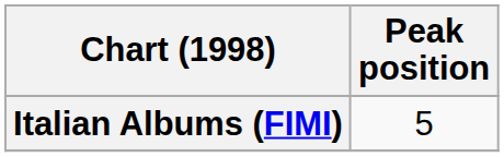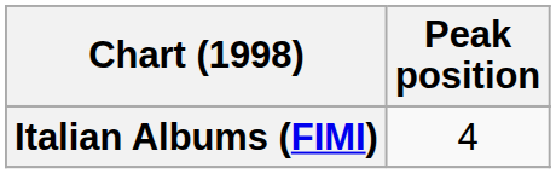 <table class="wikitable plainrowheaders sortable" style="text-align:center;">
 <tr>
 <th scope="col">Chart (1998)</th>
 <th scope="col">Peak<br>position</th>
 </tr>
 <tr>
 </tr>
 <tr>
 </tr>
 <tr>
 </tr>
 <tr>
 </tr>
 <tr>
 </tr>
 <tr>
 </tr>
 <tr>
 </tr>
 <tr>
 <th scope="row">Italian Albums (<a href='#'>FIMI</a>)</th>
-<td>5</td>
+<td>4</td>
 </tr>
 <tr>
 </tr>
 <tr>
 </tr>
 <tr>
 </tr>
 <tr>
 </tr>
 <tr>
 </tr>
 <tr>
 </tr>
 </table>
